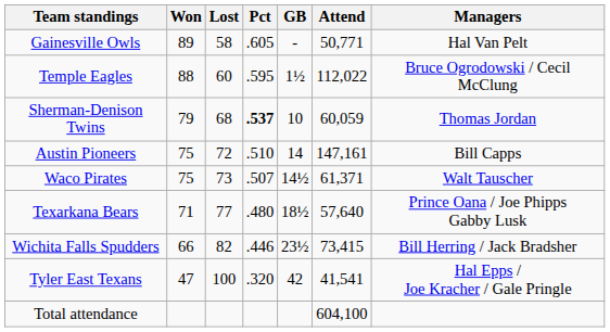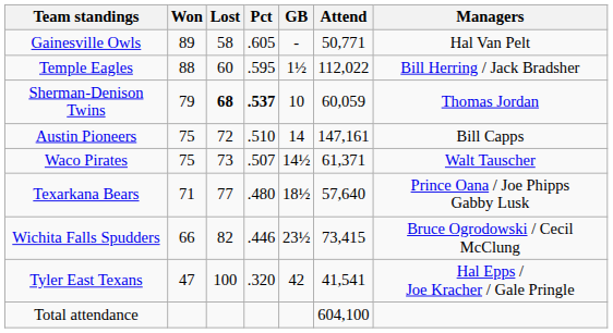 <table class="wikitable" style="text-align:center">
 <tr>
 <th>Team standings</th>
 <th>Won</th>
 <th>Lost</th>
 <th>Pct</th>
 <th>GB</th>
 <th>Attend</th>
 <th>Managers</th>
 </tr>
 <tr>
 <td><a href='#'>Gainesville Owls</a></td>
 <td>89</td>
 <td>58</td>
 <td>.605</td>
 <td>-</td>
 <td>50,771</td>
 <td>Hal Van Pelt</td>
 </tr>
 <tr>
 <td><a href='#'>Temple Eagles</a></td>
 <td>88</td>
 <td>60</td>
 <td>.595</td>
 <td>1½</td>
 <td>112,022</td>
-<td><a href='#'>Bruce Ogrodowski</a> / Cecil McClung</td>
+<td><a href='#'>Bill Herring</a> / Jack Bradsher</td>
 </tr>
 <tr>
 <td><a href='#'>Sherman-Denison Twins</a></td>
 <td>79</td>
-<td>68</td>
+<td><strong>68</strong></td>
 <td><strong>.537</strong></td>
 <td>10</td>
 <td>60,059</td>
 <td><a href='#'>Thomas Jordan</a></td>
 </tr>
 <tr>
 <td><a href='#'>Austin Pioneers</a></td>
 <td>75</td>
 <td>72</td>
 <td>.510</td>
 <td>14</td>
 <td>147,161</td>
 <td>Bill Capps</td>
 </tr>
 <tr>
 <td><a href='#'>Waco Pirates</a></td>
 <td>75</td>
 <td>73</td>
 <td>.507</td>
 <td>14½</td>
 <td>61,371</td>
 <td><a href='#'>Walt Tauscher</a></td>
 </tr>
 <tr>
 <td><a href='#'>Texarkana Bears</a></td>
 <td>71</td>
 <td>77</td>
 <td>.480</td>
 <td>18½</td>
 <td>57,640</td>
 <td><a href='#'>Prince Oana</a> / Joe Phipps <br> Gabby Lusk</td>
 </tr>
 <tr>
 <td><a href='#'>Wichita Falls Spudders</a></td>
 <td>66</td>
 <td>82</td>
 <td>.446</td>
 <td>23½</td>
 <td>73,415</td>
-<td><a href='#'>Bill Herring</a> / Jack Bradsher</td>
+<td><a href='#'>Bruce Ogrodowski</a> / Cecil McClung</td>
 </tr>
 <tr>
 <td><a href='#'>Tyler East Texans</a></td>
 <td>47</td>
 <td>100</td>
 <td>.320</td>
 <td>42</td>
 <td>41,541</td>
 <td><a href='#'>Hal Epps</a> /<br> <a href='#'>Joe Kracher</a> / Gale Pringle</td>
 </tr>
 <tr>
 <td>Total attendance</td>
 <td></td>
 <td></td>
 <td></td>
 <td></td>
 <td>604,100</td>
 </tr>
 </table>
